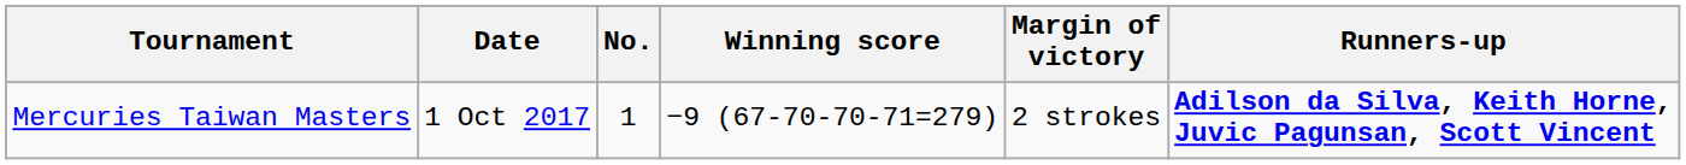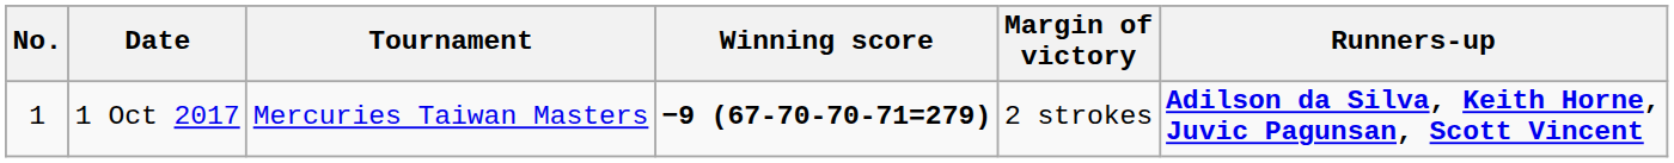 <table class="wikitable" style="font-size:95%;">
 <tr>
+<th>No.</th>
+<th>Date</th>
 <th>Tournament</th>
-<th>Date</th>
-<th>No.</th>
 <th>Winning score</th>
 <th>Margin of<br>victory</th>
 <th>Runners-up</th>
 </tr>
 <tr>
+<td align=center>1</td>
+<td align=right>1 Oct <a href='#'>2017</a></td>
 <td><a href='#'>Mercuries Taiwan Masters</a></td>
-<td align=right>1 Oct <a href='#'>2017</a></td>
-<td align=center>1</td>
-<td>−9 (67-70-70-71=279)</td>
+<td><strong>−9 (67-70-70-71=279)</strong></td>
 <td>2 strokes</td>
 <td><strong> <a href='#'>Adilson da Silva</a>,  <a href='#'>Keith Horne</a>,<br> <a href='#'>Juvic Pagunsan</a>,  <a href='#'>Scott Vincent</a></strong></td>
 </tr>
 </table>
